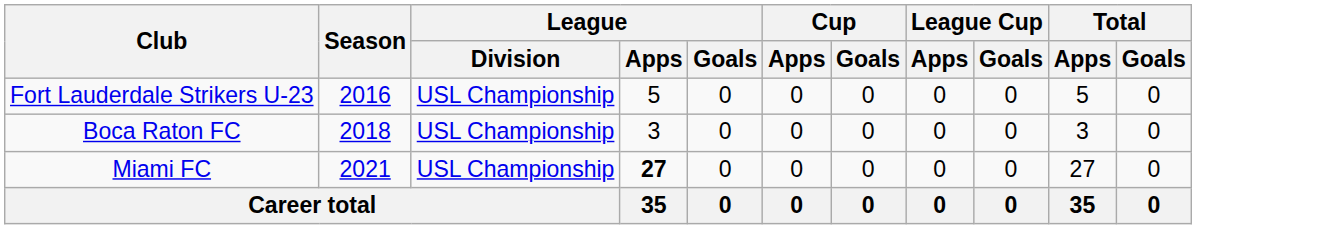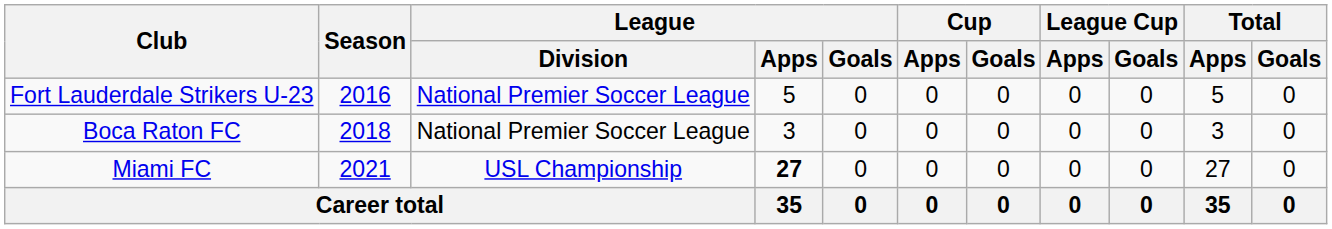 <table class="wikitable" style="text-align: center;">
 <tr>
 <th rowspan="2">Club</th>
 <th rowspan="2">Season</th>
 <th colspan="3">League</th>
 <th colspan="2">Cup</th>
 <th colspan="2">League Cup</th>
 <th colspan="2">Total</th>
 </tr>
 <tr>
 <th>Division</th>
 <th>Apps</th>
 <th>Goals</th>
 <th>Apps</th>
 <th>Goals</th>
 <th>Apps</th>
 <th>Goals</th>
 <th>Apps</th>
 <th>Goals</th>
 </tr>
 <tr>
 <td rowspan="1" valign="center"><a href='#'>Fort Lauderdale Strikers U-23</a></td>
 <td><a href='#'>2016</a></td>
-<td Rowspan="1"><a href='#'>USL Championship</a></td>
+<td Rowspan="1"><a href='#'>National Premier Soccer League</a></td>
 <td>5</td>
 <td>0</td>
 <td>0</td>
 <td>0</td>
 <td>0</td>
 <td>0</td>
 <td>5</td>
 <td>0</td>
 </tr>
 <tr>
 <td rowspan="1" valign="center"><a href='#'>Boca Raton FC</a></td>
 <td><a href='#'>2018</a></td>
-<td Rowspan="1"><a href='#'>USL Championship</a></td>
+<td Rowspan="1">National Premier Soccer League</td>
 <td>3</td>
 <td>0</td>
 <td>0</td>
 <td>0</td>
 <td>0</td>
 <td>0</td>
 <td>3</td>
 <td>0</td>
 </tr>
 <tr>
 <td rowspan="1" valign="center"><a href='#'>Miami FC</a></td>
 <td><a href='#'>2021</a></td>
 <td Rowspan="1"><a href='#'>USL Championship</a></td>
 <td><strong>27</strong></td>
 <td>0</td>
 <td>0</td>
 <td>0</td>
 <td>0</td>
 <td>0</td>
 <td>27</td>
 <td>0</td>
 </tr>
 <tr>
 <th colspan="3">Career total</th>
 <th>35</th>
 <th>0</th>
 <th>0</th>
 <th>0</th>
 <th>0</th>
 <th>0</th>
 <th>35</th>
 <th>0</th>
 </tr>
 </table>
